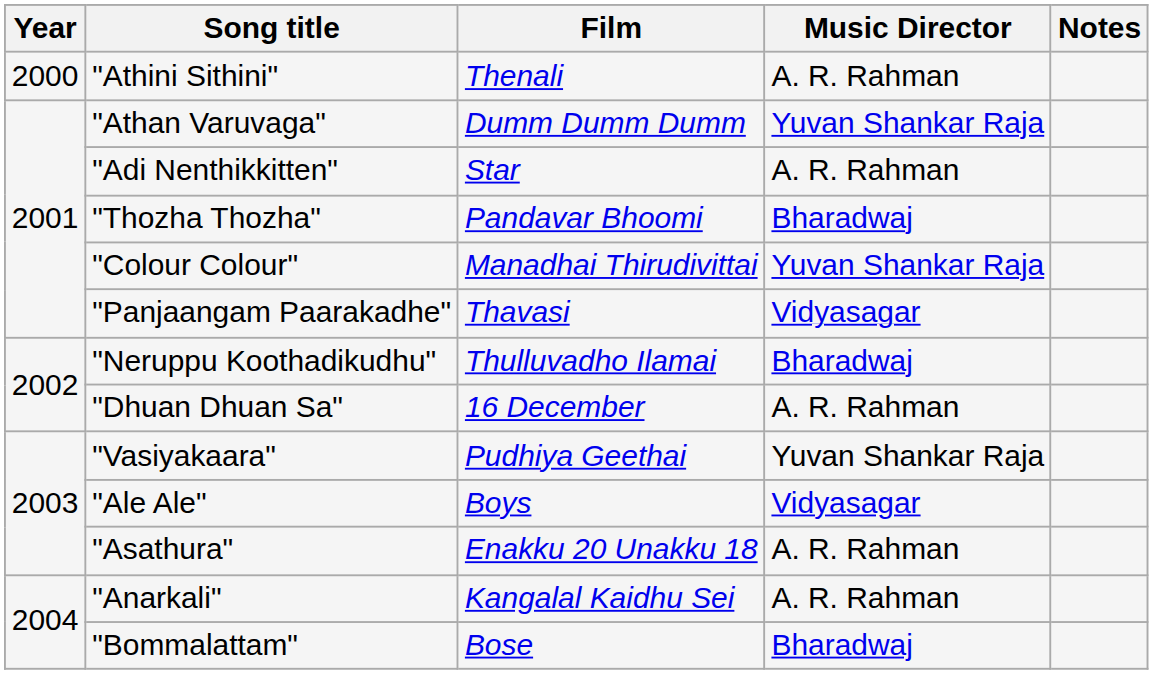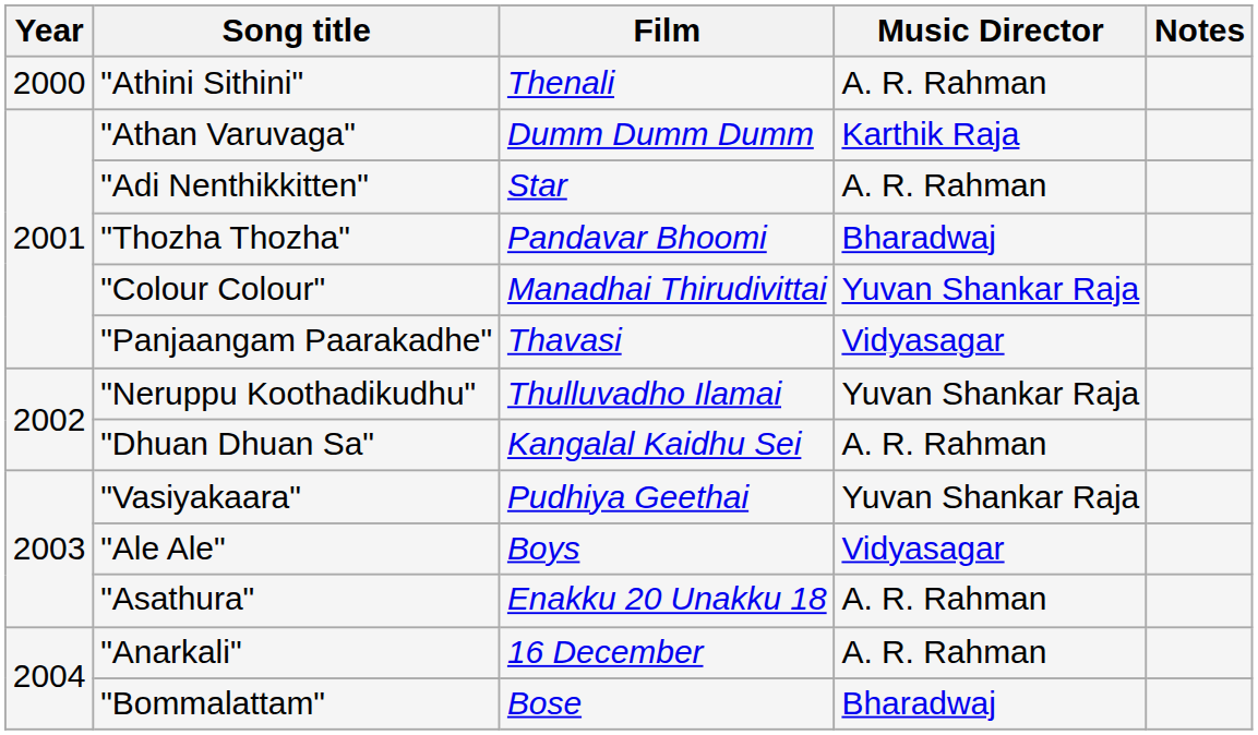 <table class="wikitable sortable" style="background:#f5f5f5;">
 <tr>
 <th>Year</th>
 <th>Song title</th>
 <th>Film</th>
 <th>Music Director</th>
 <th>Notes</th>
 </tr>
 <tr>
 <td>2000</td>
 <td>"Athini Sithini"</td>
 <td><em><a href='#'>Thenali</a></em></td>
 <td>A. R. Rahman</td>
 <td></td>
 </tr>
 <tr>
 <td rowspan=5>2001</td>
 <td>"Athan Varuvaga"</td>
 <td><em><a href='#'>Dumm Dumm Dumm</a></em></td>
-<td><a href='#'>Yuvan Shankar Raja</a></td>
+<td><a href='#'>Karthik Raja</a></td>
 <td></td>
 </tr>
 <tr>
 <td>"Adi Nenthikkitten"</td>
 <td><em><a href='#'>Star</a></em></td>
 <td>A. R. Rahman</td>
 <td></td>
 </tr>
 <tr>
 <td>"Thozha Thozha"</td>
 <td><em><a href='#'>Pandavar Bhoomi</a></em></td>
 <td><a href='#'>Bharadwaj</a></td>
 <td></td>
 </tr>
 <tr>
 <td>"Colour Colour"</td>
 <td><em><a href='#'>Manadhai Thirudivittai</a></em></td>
 <td><a href='#'>Yuvan Shankar Raja</a></td>
 <td></td>
 </tr>
 <tr>
 <td>"Panjaangam Paarakadhe"</td>
 <td><em><a href='#'>Thavasi</a></em></td>
 <td><a href='#'>Vidyasagar</a></td>
 <td></td>
 </tr>
 <tr>
 <td rowspan=2>2002</td>
 <td>"Neruppu Koothadikudhu"</td>
 <td><em><a href='#'>Thulluvadho Ilamai</a></em></td>
-<td><a href='#'>Bharadwaj</a></td>
+<td>Yuvan Shankar Raja</td>
 <td></td>
 </tr>
 <tr>
 <td>"Dhuan Dhuan Sa"</td>
-<td><em><a href='#'>16 December</a></em></td>
+<td><em><a href='#'>Kangalal Kaidhu Sei</a></em></td>
 <td>A. R. Rahman</td>
 <td></td>
 </tr>
 <tr>
 <td rowspan=3>2003</td>
 <td>"Vasiyakaara"</td>
 <td><em><a href='#'>Pudhiya Geethai</a></em></td>
 <td>Yuvan Shankar Raja</td>
 <td></td>
 </tr>
 <tr>
 <td>"Ale Ale"</td>
 <td><em><a href='#'>Boys</a></em></td>
 <td><a href='#'>Vidyasagar</a></td>
 <td></td>
 </tr>
 <tr>
 <td>"Asathura"</td>
 <td><em><a href='#'>Enakku 20 Unakku 18</a></em></td>
 <td>A. R. Rahman</td>
 <td></td>
 </tr>
 <tr>
 <td rowspan=2>2004</td>
 <td>"Anarkali"</td>
-<td><em><a href='#'>Kangalal Kaidhu Sei</a></em></td>
+<td><em><a href='#'>16 December</a></em></td>
 <td>A. R. Rahman</td>
 <td></td>
 </tr>
 <tr>
 <td>"Bommalattam"</td>
 <td><em><a href='#'>Bose</a></em></td>
 <td><a href='#'>Bharadwaj</a></td>
 <td></td>
 </tr>
 </table>
